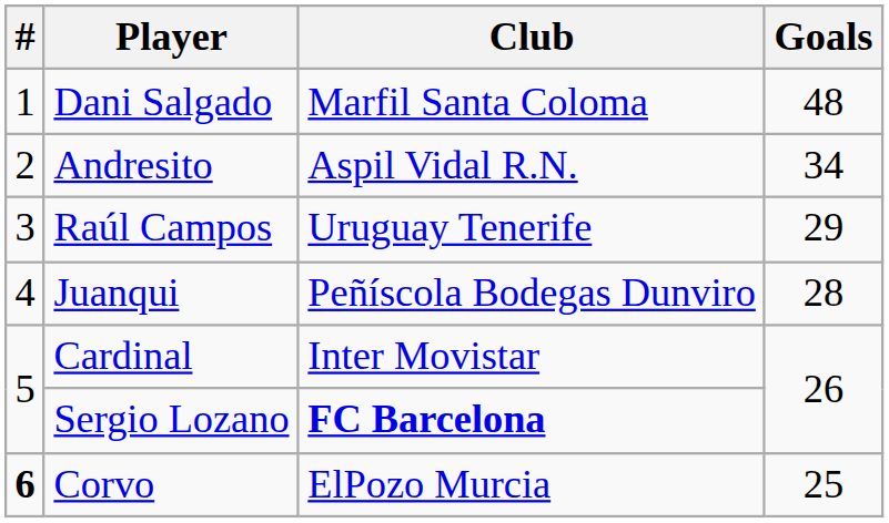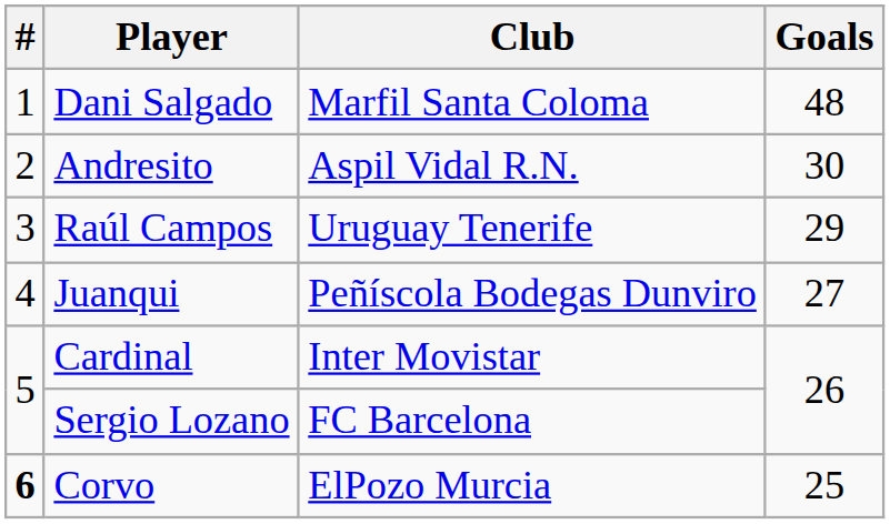 <table class="wikitable sortable" style="text-align:center">
 <tr>
 <th>#</th>
 <th>Player</th>
 <th>Club</th>
 <th>Goals</th>
 </tr>
 <tr>
 <td>1</td>
 <td align="left"> <a href='#'>Dani Salgado</a></td>
 <td align="left"><a href='#'>Marfil Santa Coloma</a></td>
 <td>48</td>
 </tr>
 <tr>
 <td>2</td>
 <td align="left"> <a href='#'>Andresito</a></td>
 <td align="left"><a href='#'>Aspil Vidal R.N.</a></td>
-<td>34</td>
+<td>30</td>
 </tr>
 <tr>
 <td>3</td>
 <td align="left"> <a href='#'>Raúl Campos</a></td>
 <td align="left"><a href='#'>Uruguay Tenerife</a></td>
 <td>29</td>
 </tr>
 <tr>
 <td>4</td>
 <td align="left"> <a href='#'>Juanqui</a></td>
 <td align="left"><a href='#'>Peñíscola Bodegas Dunviro</a></td>
-<td>28</td>
+<td>27</td>
 </tr>
 <tr>
 <td rowspan="2">5</td>
 <td align="left"> <a href='#'>Cardinal</a></td>
 <td align="left"><a href='#'>Inter Movistar</a></td>
 <td rowspan="2">26</td>
 </tr>
 <tr>
 <td align="left"> <a href='#'>Sergio Lozano</a></td>
-<td align="left"><strong><a href='#'>FC Barcelona</a></strong></td>
+<td align="left"><a href='#'>FC Barcelona</a></td>
 </tr>
 <tr>
 <td><strong>6</strong></td>
 <td align="left"> <a href='#'>Corvo</a></td>
 <td align="left"><a href='#'>ElPozo Murcia</a></td>
 <td>25</td>
 </tr>
 </table>
